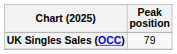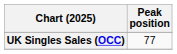 <table class="wikitable sortable plainrowheaders" style="text-align:center">
 <tr>
 <th scope="col">Chart (2025)</th>
 <th scope="col">Peak<br> position</th>
 </tr>
 <tr>
 </tr>
 <tr>
 <th scope="row">UK Singles Sales (<a href='#'>OCC</a>)</th>
-<td>79</td>
+<td>77</td>
 </tr>
 <tr>
 </tr>
 </table>
